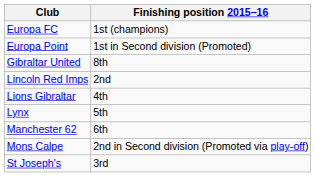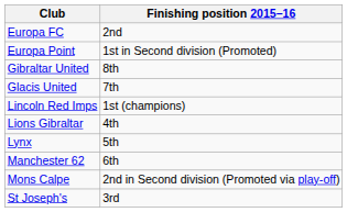 <table class="wikitable sortable">
 <tr>
 <th>Club</th>
 <th data-sort-type="number">Finishing position <a href='#'>2015–16</a></th>
 </tr>
 <tr>
 <td><a href='#'>Europa FC</a></td>
-<td>1st (champions)</td>
+<td>2nd</td>
 </tr>
 <tr>
 <td><a href='#'>Europa Point</a></td>
 <td>1st in Second division (Promoted)</td>
 </tr>
 <tr>
 <td><a href='#'>Gibraltar United</a></td>
 <td>8th</td>
 </tr>
 <tr>
+<td><a href='#'>Glacis United</a></td>
+<td>7th</td>
+</tr>
+<tr>
 <td><a href='#'>Lincoln Red Imps</a></td>
-<td>2nd</td>
+<td>1st (champions)</td>
 </tr>
 <tr>
 <td><a href='#'>Lions Gibraltar</a></td>
 <td>4th</td>
 </tr>
 <tr>
 <td><a href='#'>Lynx</a></td>
 <td>5th</td>
 </tr>
 <tr>
 <td><a href='#'>Manchester 62</a></td>
 <td>6th</td>
 </tr>
 <tr>
 <td><a href='#'>Mons Calpe</a></td>
 <td>2nd in Second division (Promoted via <a href='#'>play-off</a>)</td>
 </tr>
 <tr>
 <td><a href='#'>St Joseph's</a></td>
 <td>3rd</td>
 </tr>
 </table>
